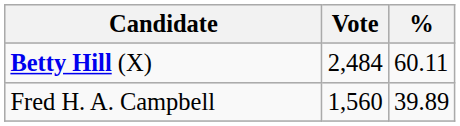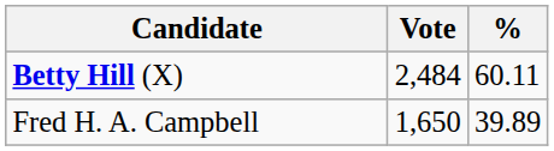 <table class="wikitable">
 <tr>
 <th bgcolor="#DDDDFF" width="200px">Candidate</th>
 <th bgcolor="#DDDDFF">Vote</th>
 <th bgcolor="#DDDDFF">%</th>
 </tr>
 <tr>
 <td><strong><a href='#'>Betty Hill</a></strong> (X)</td>
 <td>2,484</td>
 <td>60.11</td>
 </tr>
 <tr>
 <td>Fred H. A. Campbell</td>
-<td>1,560</td>
+<td>1,650</td>
 <td>39.89</td>
 </tr>
 </table>
